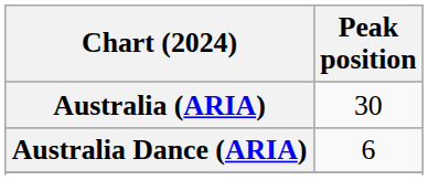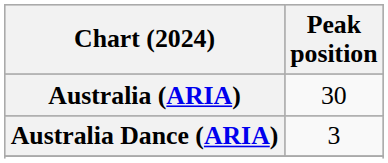 <table class="wikitable sortable plainrowheaders" style="text-align:center">
 <tr>
 <th scope="col">Chart (2024)</th>
 <th scope="col">Peak<br>position</th>
 </tr>
 <tr>
 <th scope="row">Australia (<a href='#'>ARIA</a>)</th>
 <td>30</td>
 </tr>
 <tr>
 <th scope="row">Australia Dance (<a href='#'>ARIA</a>)</th>
-<td>6</td>
+<td>3</td>
 </tr>
 <tr>
 </tr>
 <tr>
 </tr>
 <tr>
 </tr>
 </table>
